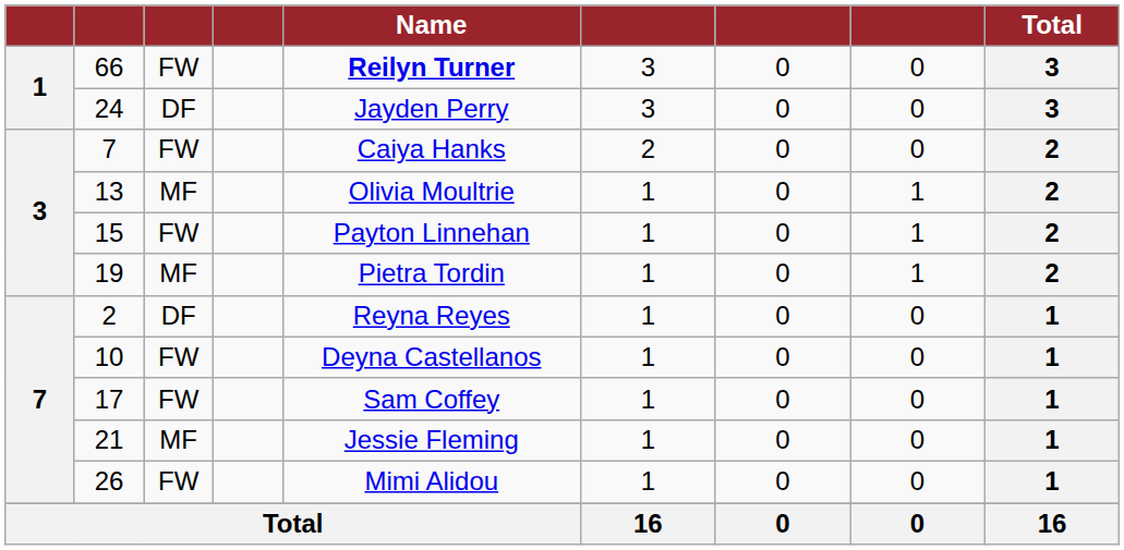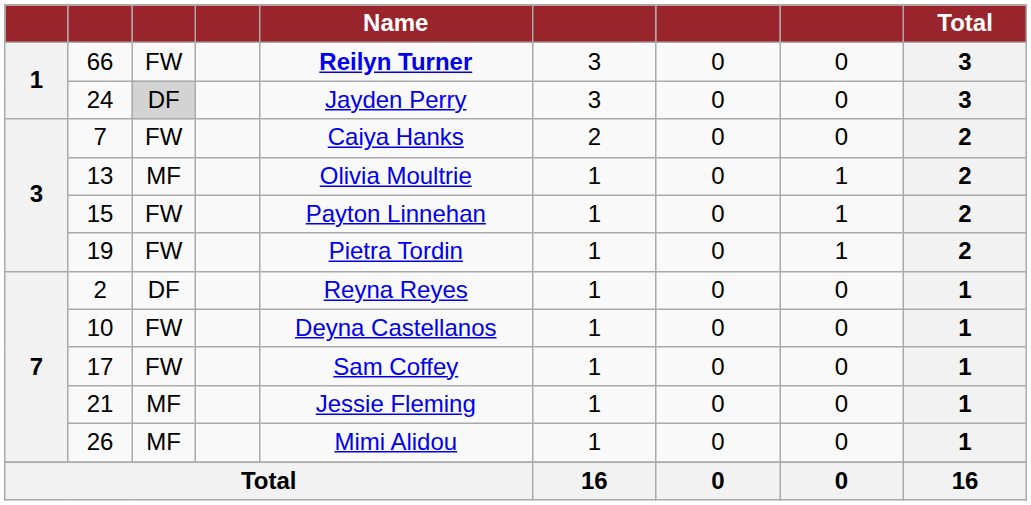 <table class="wikitable sortable" style="text-align:center;">
 <tr>
 <th style="background:#99242B; color:#FFFFFF; width:35px;" scope="col"></th>
 <th style="background:#99242B; color:#FFFFFF; width:35px;" scope="col"></th>
 <th style="background:#99242B; color:#FFFFFF; width:35px;" scope="col"></th>
 <th style="background:#99242B; color:#FFFFFF; width:35px;" scope="col"></th>
 <th style="background:#99242B; color:#FFFFFF; width:175px;" scope="col">Name</th>
 <th style="background:#99242B; color:#FFFFFF; width:75px;" scope="col"></th>
 <th style="background:#99242B; color:#FFFFFF; width:75px;" scope="col"></th>
 <th style="background:#99242B; color:#FFFFFF; width:75px;" scope="col"></th>
 <th style="background:#99242B; color:#FFFFFF; width:75px;" scope="col">Total</th>
 </tr>
 <tr>
 <th rowspan=2>1</th>
 <td>66</td>
 <td>FW</td>
 <td></td>
 <td><strong><a href='#'>Reilyn Turner</a></strong></td>
 <td>3</td>
 <td>0</td>
 <td>0</td>
 <th>3</th>
 </tr>
 <tr>
 <td>24</td>
-<td>DF</td>
+<td style="background: lightgrey;">DF</td>
 <td></td>
 <td><a href='#'>Jayden Perry</a></td>
 <td>3</td>
 <td>0</td>
 <td>0</td>
 <th>3</th>
 </tr>
 <tr>
 <th rowspan=4>3</th>
 <td>7</td>
 <td>FW</td>
 <td></td>
 <td><a href='#'>Caiya Hanks</a></td>
 <td>2</td>
 <td>0</td>
 <td>0</td>
 <th>2</th>
 </tr>
 <tr>
 <td>13</td>
 <td>MF</td>
 <td></td>
 <td><a href='#'>Olivia Moultrie</a></td>
 <td>1</td>
 <td>0</td>
 <td>1</td>
 <th>2</th>
 </tr>
 <tr>
 <td>15</td>
 <td>FW</td>
 <td></td>
 <td><a href='#'>Payton Linnehan</a></td>
 <td>1</td>
 <td>0</td>
 <td>1</td>
 <th>2</th>
 </tr>
 <tr>
 <td>19</td>
-<td>MF</td>
+<td>FW</td>
 <td></td>
 <td><a href='#'>Pietra Tordin</a></td>
 <td>1</td>
 <td>0</td>
 <td>1</td>
 <th>2</th>
 </tr>
 <tr>
 <th rowspan=5>7</th>
 <td>2</td>
 <td>DF</td>
 <td></td>
 <td><a href='#'>Reyna Reyes</a></td>
 <td>1</td>
 <td>0</td>
 <td>0</td>
 <th>1</th>
 </tr>
 <tr>
 <td>10</td>
 <td>FW</td>
 <td></td>
 <td><a href='#'>Deyna Castellanos</a></td>
 <td>1</td>
 <td>0</td>
 <td>0</td>
 <th>1</th>
 </tr>
 <tr>
 <td>17</td>
 <td>FW</td>
 <td></td>
 <td><a href='#'>Sam Coffey</a></td>
 <td>1</td>
 <td>0</td>
 <td>0</td>
 <th>1</th>
 </tr>
 <tr>
 <td>21</td>
 <td>MF</td>
 <td></td>
 <td><a href='#'>Jessie Fleming</a></td>
 <td>1</td>
 <td>0</td>
 <td>0</td>
 <th>1</th>
 </tr>
 <tr>
 <td>26</td>
-<td>FW</td>
+<td>MF</td>
 <td></td>
 <td><a href='#'>Mimi Alidou</a></td>
 <td>1</td>
 <td>0</td>
 <td>0</td>
 <th>1</th>
 </tr>
 <tr>
 </tr>
 <tr>
 <th colspan="5" scope="row">Total</th>
 <th>16</th>
 <th>0</th>
 <th>0</th>
 <th>16</th>
 </tr>
 </table>
